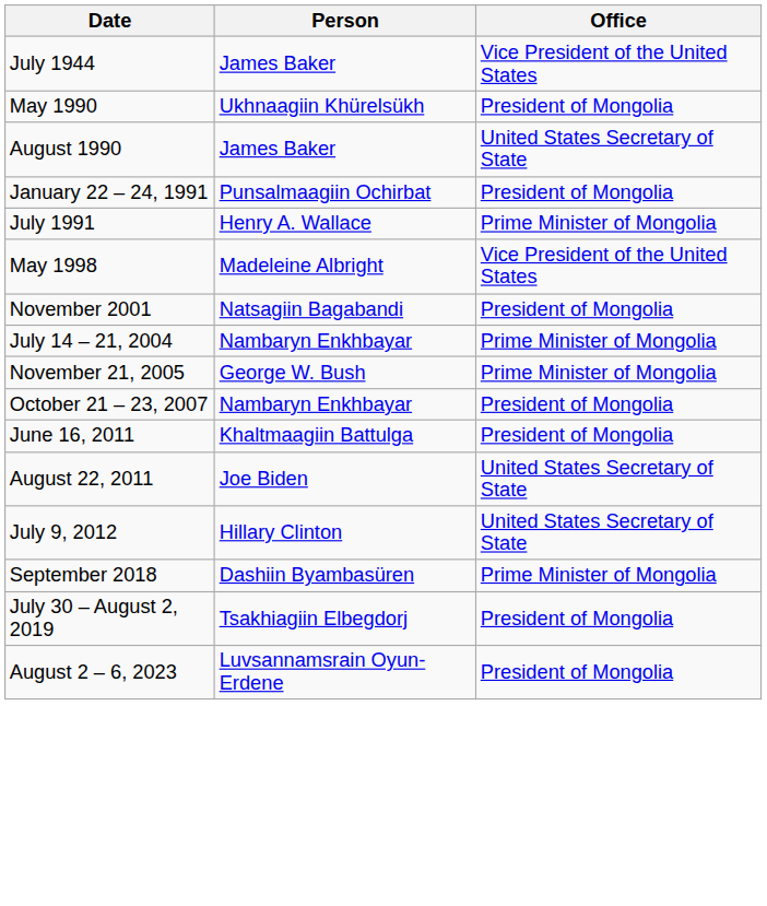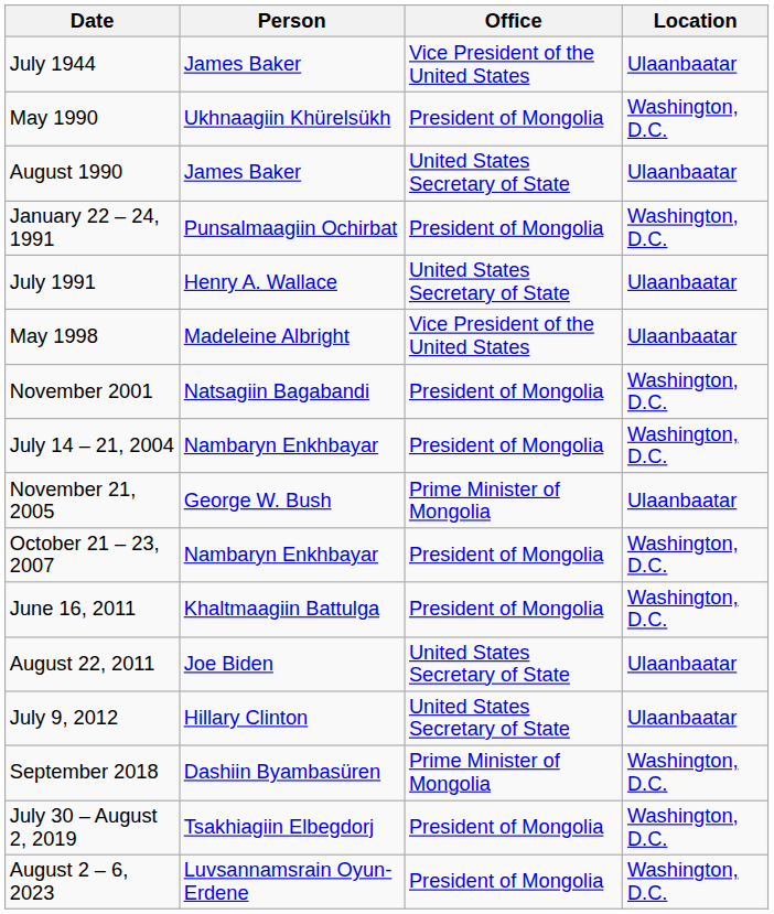 <table class="wikitable">
 <tr>
 <th>Date</th>
 <th>Person</th>
 <th>Office</th>
+<th>Location</th>
 </tr>
 <tr>
 <td>July 1944</td>
 <td><a href='#'>James Baker</a></td>
 <td><a href='#'>Vice President of the United States</a></td>
+<td><a href='#'>Ulaanbaatar</a></td>
 </tr>
 <tr>
 <td>May 1990</td>
 <td><a href='#'>Ukhnaagiin Khürelsükh</a></td>
 <td><a href='#'>President of Mongolia</a></td>
+<td><a href='#'>Washington, D.C.</a></td>
 </tr>
 <tr>
 <td>August 1990</td>
 <td><a href='#'>James Baker</a></td>
 <td><a href='#'>United States Secretary of State</a></td>
+<td><a href='#'>Ulaanbaatar</a></td>
 </tr>
 <tr>
 <td>January 22 – 24, 1991</td>
 <td><a href='#'>Punsalmaagiin Ochirbat</a></td>
 <td><a href='#'>President of Mongolia</a></td>
+<td><a href='#'>Washington, D.C.</a></td>
 </tr>
 <tr>
 <td>July 1991</td>
 <td><a href='#'>Henry A. Wallace</a></td>
-<td><a href='#'>Prime Minister of Mongolia</a></td>
+<td><a href='#'>United States Secretary of State</a></td>
+<td><a href='#'>Ulaanbaatar</a></td>
 </tr>
 <tr>
 <td>May 1998</td>
 <td><a href='#'>Madeleine Albright</a></td>
 <td><a href='#'>Vice President of the United States</a></td>
+<td><a href='#'>Ulaanbaatar</a></td>
 </tr>
 <tr>
 <td>November 2001</td>
 <td><a href='#'>Natsagiin Bagabandi</a></td>
 <td><a href='#'>President of Mongolia</a></td>
+<td><a href='#'>Washington, D.C.</a></td>
 </tr>
 <tr>
 <td>July 14 – 21, 2004</td>
 <td><a href='#'>Nambaryn Enkhbayar</a></td>
-<td><a href='#'>Prime Minister of Mongolia</a></td>
+<td><a href='#'>President of Mongolia</a></td>
+<td><a href='#'>Washington, D.C.</a></td>
 </tr>
 <tr>
 <td>November 21, 2005</td>
 <td><a href='#'>George W. Bush</a></td>
 <td><a href='#'>Prime Minister of Mongolia</a></td>
+<td><a href='#'>Ulaanbaatar</a></td>
 </tr>
 <tr>
 <td>October 21 – 23, 2007</td>
 <td><a href='#'>Nambaryn Enkhbayar</a></td>
 <td><a href='#'>President of Mongolia</a></td>
+<td><a href='#'>Washington, D.C.</a></td>
 </tr>
 <tr>
 <td>June 16, 2011</td>
 <td><a href='#'>Khaltmaagiin Battulga</a></td>
 <td><a href='#'>President of Mongolia</a></td>
+<td><a href='#'>Washington, D.C.</a></td>
 </tr>
 <tr>
 <td>August 22, 2011</td>
 <td><a href='#'>Joe Biden</a></td>
 <td><a href='#'>United States Secretary of State</a></td>
+<td><a href='#'>Ulaanbaatar</a></td>
 </tr>
 <tr>
 <td>July 9, 2012</td>
 <td><a href='#'>Hillary Clinton</a></td>
 <td><a href='#'>United States Secretary of State</a></td>
+<td><a href='#'>Ulaanbaatar</a></td>
 </tr>
 <tr>
 <td>September 2018</td>
 <td><a href='#'>Dashiin Byambasüren</a></td>
 <td><a href='#'>Prime Minister of Mongolia</a></td>
+<td><a href='#'>Washington, D.C.</a></td>
 </tr>
 <tr>
 <td>July 30 – August 2, 2019</td>
 <td><a href='#'>Tsakhiagiin Elbegdorj</a></td>
 <td><a href='#'>President of Mongolia</a></td>
+<td><a href='#'>Washington, D.C.</a></td>
 </tr>
 <tr>
 <td>August 2 – 6, 2023</td>
 <td><a href='#'>Luvsannamsrain Oyun-Erdene</a></td>
 <td><a href='#'>President of Mongolia</a></td>
+<td><a href='#'>Washington, D.C.</a></td>
 </tr>
 </table>
